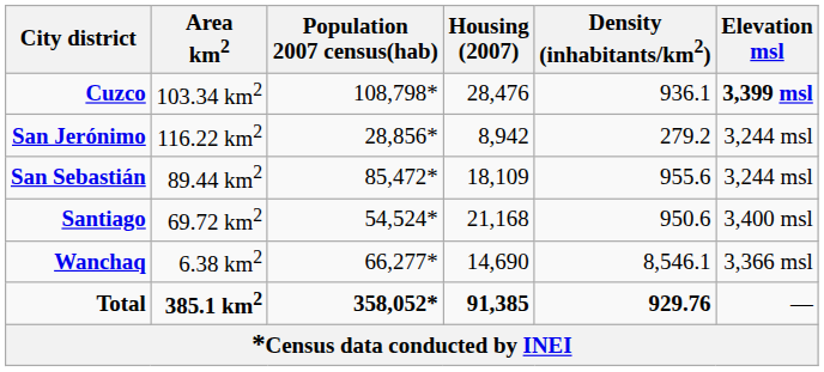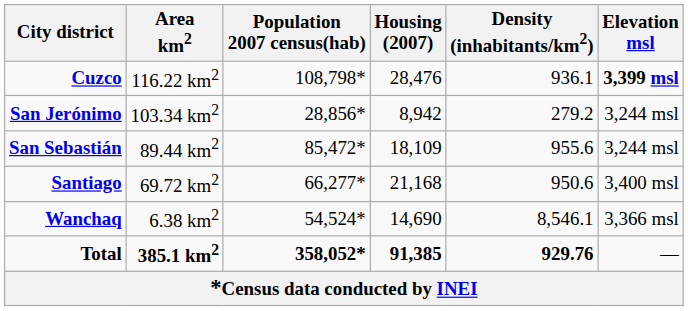 <table class="wikitable" style="text-align:right;">
 <tr>
 <th>City district</th>
 <th>Area<br>km<sup>2</sup></th>
 <th>Population<br>2007 census(hab)</th>
 <th>Housing<br>(2007)</th>
 <th>Density<br>(inhabitants/km<sup>2</sup>)</th>
 <th>Elevation<br><a href='#'>msl</a></th>
 </tr>
 <tr>
 <td><strong><a href='#'>Cuzco</a></strong></td>
-<td>103.34 km<sup>2</sup></td>
+<td>116.22 km<sup>2</sup></td>
 <td>108,798*</td>
 <td>28,476</td>
 <td>936.1</td>
 <td><strong>3,399 <a href='#'>msl</a></strong></td>
 </tr>
 <tr>
 <td><strong><a href='#'>San Jerónimo</a></strong></td>
-<td>116.22 km<sup>2</sup></td>
+<td>103.34 km<sup>2</sup></td>
 <td>28,856*</td>
 <td>8,942</td>
 <td>279.2</td>
 <td>3,244 msl</td>
 </tr>
 <tr>
 <td><strong><a href='#'>San Sebastián</a></strong></td>
 <td>89.44 km<sup>2</sup></td>
 <td>85,472*</td>
 <td>18,109</td>
 <td>955.6</td>
 <td>3,244 msl</td>
 </tr>
 <tr>
 <td><strong><a href='#'>Santiago</a></strong></td>
 <td>69.72 km<sup>2</sup></td>
-<td>54,524*</td>
+<td>66,277*</td>
 <td>21,168</td>
 <td>950.6</td>
 <td>3,400 msl</td>
 </tr>
 <tr>
 <td><strong><a href='#'>Wanchaq</a></strong></td>
 <td>6.38 km<sup>2</sup></td>
-<td>66,277*</td>
+<td>54,524*</td>
 <td>14,690</td>
 <td>8,546.1</td>
 <td>3,366 msl</td>
 </tr>
 <tr>
 <td><strong>Total</strong></td>
 <td><strong>385.1 km<sup>2</sup></strong></td>
 <td><strong>358,052*</strong></td>
 <td><strong>91,385 </strong></td>
 <td><strong>929.76</strong></td>
 <td>—</td>
 </tr>
 <tr>
 <th colspan="7"><big>*</big>Census data conducted by <a href='#'>INEI</a></th>
 </tr>
 </table>
